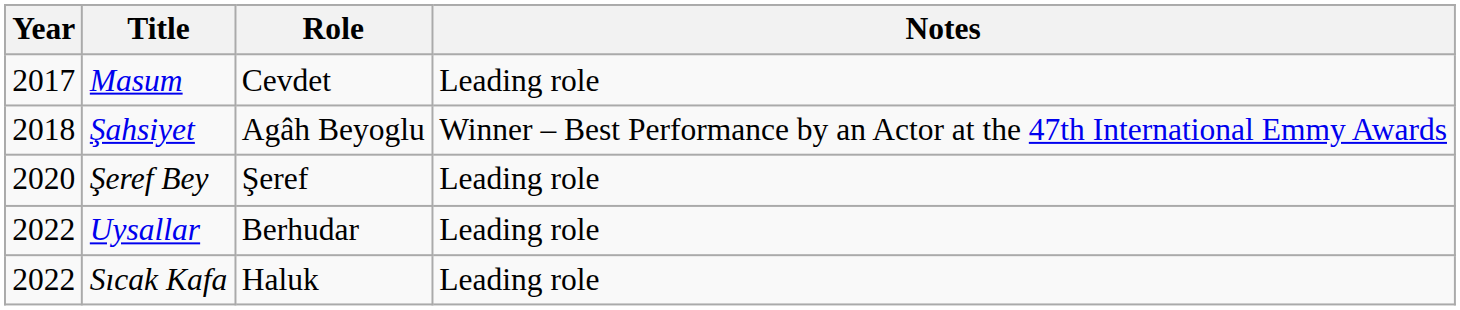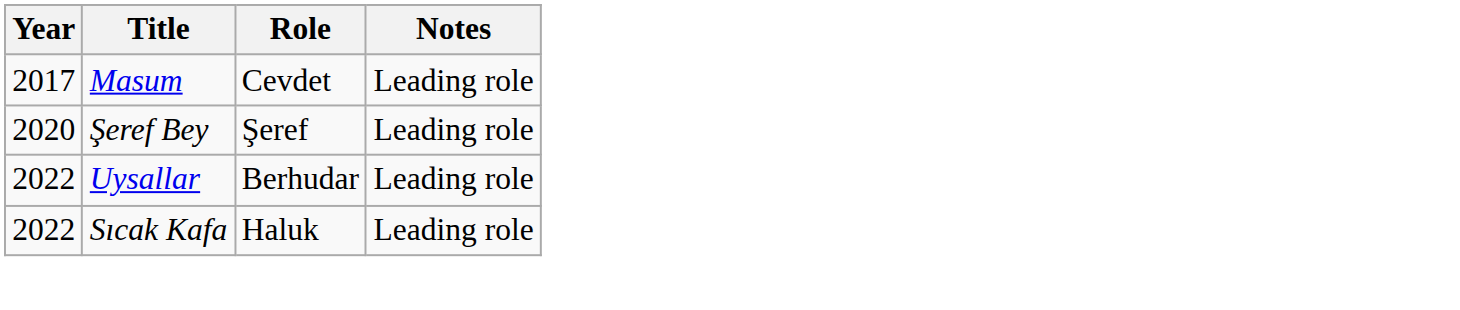 <table class="wikitable sortable">
 <tr>
 <th>Year</th>
 <th>Title</th>
 <th>Role</th>
 <th class="unsortable">Notes</th>
 </tr>
 <tr>
 <td>2017</td>
 <td><em><a href='#'>Masum</a></em></td>
 <td>Cevdet</td>
 <td>Leading role</td>
-</tr>
-<tr>
-<td>2018</td>
-<td><em><a href='#'>Şahsiyet</a></em></td>
-<td>Agâh Beyoglu</td>
-<td>Winner – Best Performance by an Actor at the <a href='#'>47th International Emmy Awards</a></td>
 </tr>
 <tr>
 <td>2020</td>
 <td><em>Şeref Bey</em></td>
 <td>Şeref</td>
 <td>Leading role</td>
 </tr>
 <tr>
 <td>2022</td>
 <td><em><a href='#'>Uysallar</a></em></td>
 <td>Berhudar</td>
 <td>Leading role</td>
 </tr>
 <tr>
 <td>2022</td>
 <td><em>Sıcak Kafa</em></td>
 <td>Haluk</td>
 <td>Leading role</td>
 </tr>
 </table>
